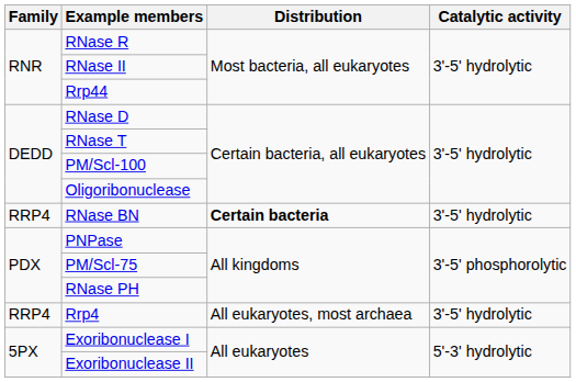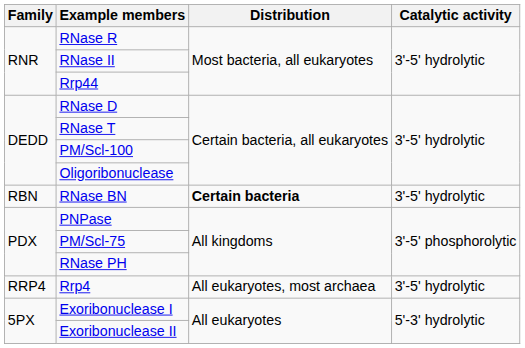 <table class="wikitable">
 <tr>
 <th>Family</th>
 <th>Example members</th>
 <th>Distribution</th>
 <th>Catalytic activity</th>
 </tr>
 <tr>
 <td rowspan="3">RNR</td>
 <td><a href='#'>RNase R</a></td>
 <td rowspan="3">Most bacteria, all eukaryotes</td>
 <td rowspan="3">3'-5' hydrolytic</td>
 </tr>
 <tr>
 <td><a href='#'>RNase II</a></td>
 </tr>
 <tr>
 <td><a href='#'>Rrp44</a></td>
 </tr>
 <tr>
 <td rowspan="4">DEDD</td>
 <td><a href='#'>RNase D</a></td>
 <td rowspan="4">Certain bacteria, all eukaryotes</td>
 <td rowspan="4">3'-5' hydrolytic</td>
 </tr>
 <tr>
 <td><a href='#'>RNase T</a></td>
 </tr>
 <tr>
 <td><a href='#'>PM/Scl-100</a></td>
 </tr>
 <tr>
 <td><a href='#'>Oligoribonuclease</a></td>
 </tr>
 <tr>
-<td rowspan="1">RRP4</td>
+<td rowspan="1">RBN</td>
 <td><a href='#'>RNase BN</a></td>
 <td rowspan="1"><strong>Certain bacteria</strong></td>
 <td rowspan="1">3'-5' hydrolytic</td>
 </tr>
 <tr>
 <td rowspan="3">PDX</td>
 <td><a href='#'>PNPase</a></td>
 <td rowspan="3">All kingdoms</td>
 <td rowspan="3">3'-5' phosphorolytic</td>
 </tr>
 <tr>
 <td><a href='#'>PM/Scl-75</a></td>
 </tr>
 <tr>
 <td><a href='#'>RNase PH</a></td>
 </tr>
 <tr>
 <td rowspan="1">RRP4</td>
 <td><a href='#'>Rrp4</a></td>
 <td rowspan="1">All eukaryotes, most archaea</td>
 <td rowspan="1">3'-5' hydrolytic</td>
 </tr>
 <tr>
 <td rowspan="2">5PX</td>
 <td><a href='#'>Exoribonuclease I</a></td>
 <td rowspan="2">All eukaryotes</td>
 <td rowspan="2">5'-3' hydrolytic</td>
 </tr>
 <tr>
 <td><a href='#'>Exoribonuclease II</a></td>
 </tr>
 </table>
